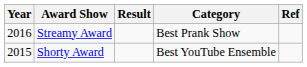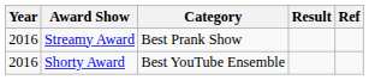 <table class="wikitable">
 <tr>
 <th>Year</th>
 <th>Award Show</th>
+<th>Category</th>
 <th>Result</th>
-<th>Category</th>
 <th>Ref</th>
 </tr>
 <tr>
 <td>2016</td>
 <td><a href='#'>Streamy Award</a></td>
+<td>Best Prank Show</td>
 <td></td>
-<td>Best Prank Show</td>
 <td></td>
 </tr>
 <tr>
-<td>2015</td>
+<td>2016</td>
 <td><a href='#'>Shorty Award</a></td>
+<td>Best YouTube Ensemble</td>
 <td></td>
-<td>Best YouTube Ensemble</td>
 <td></td>
 </tr>
 </table>
